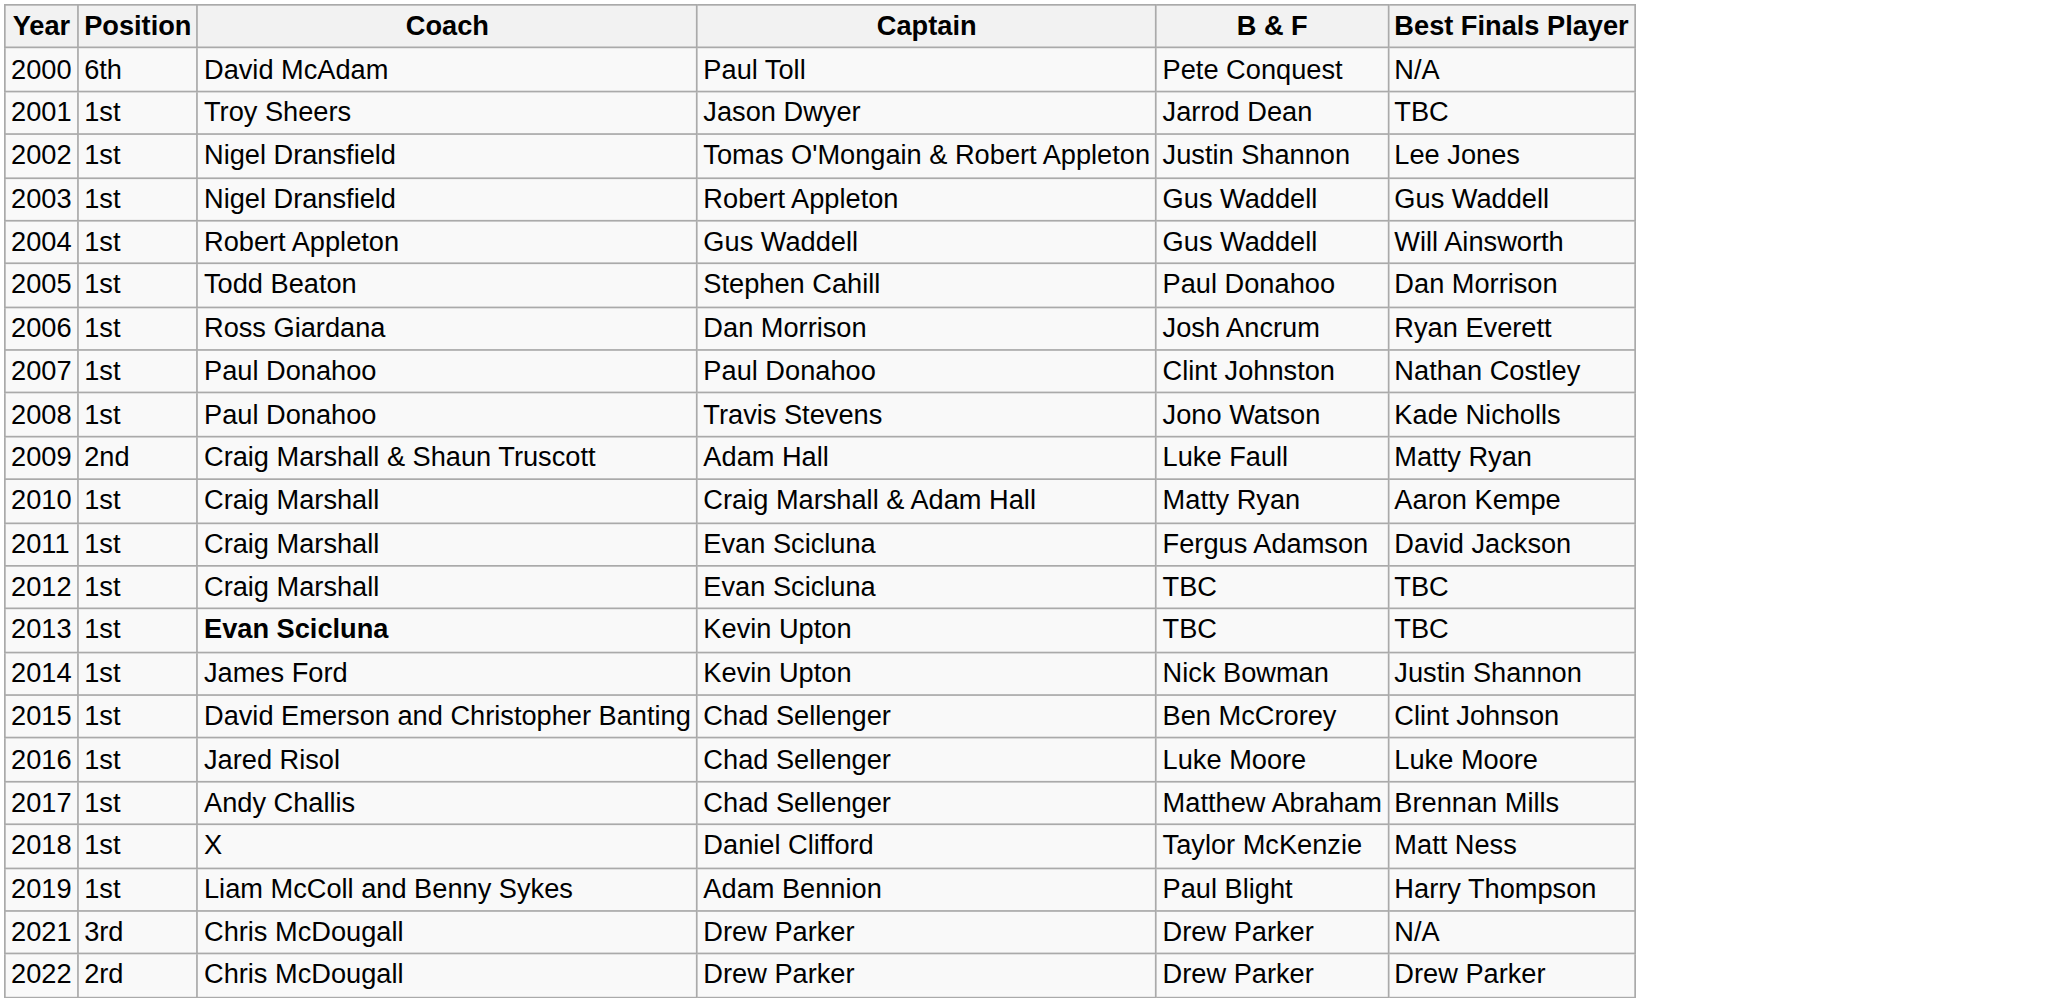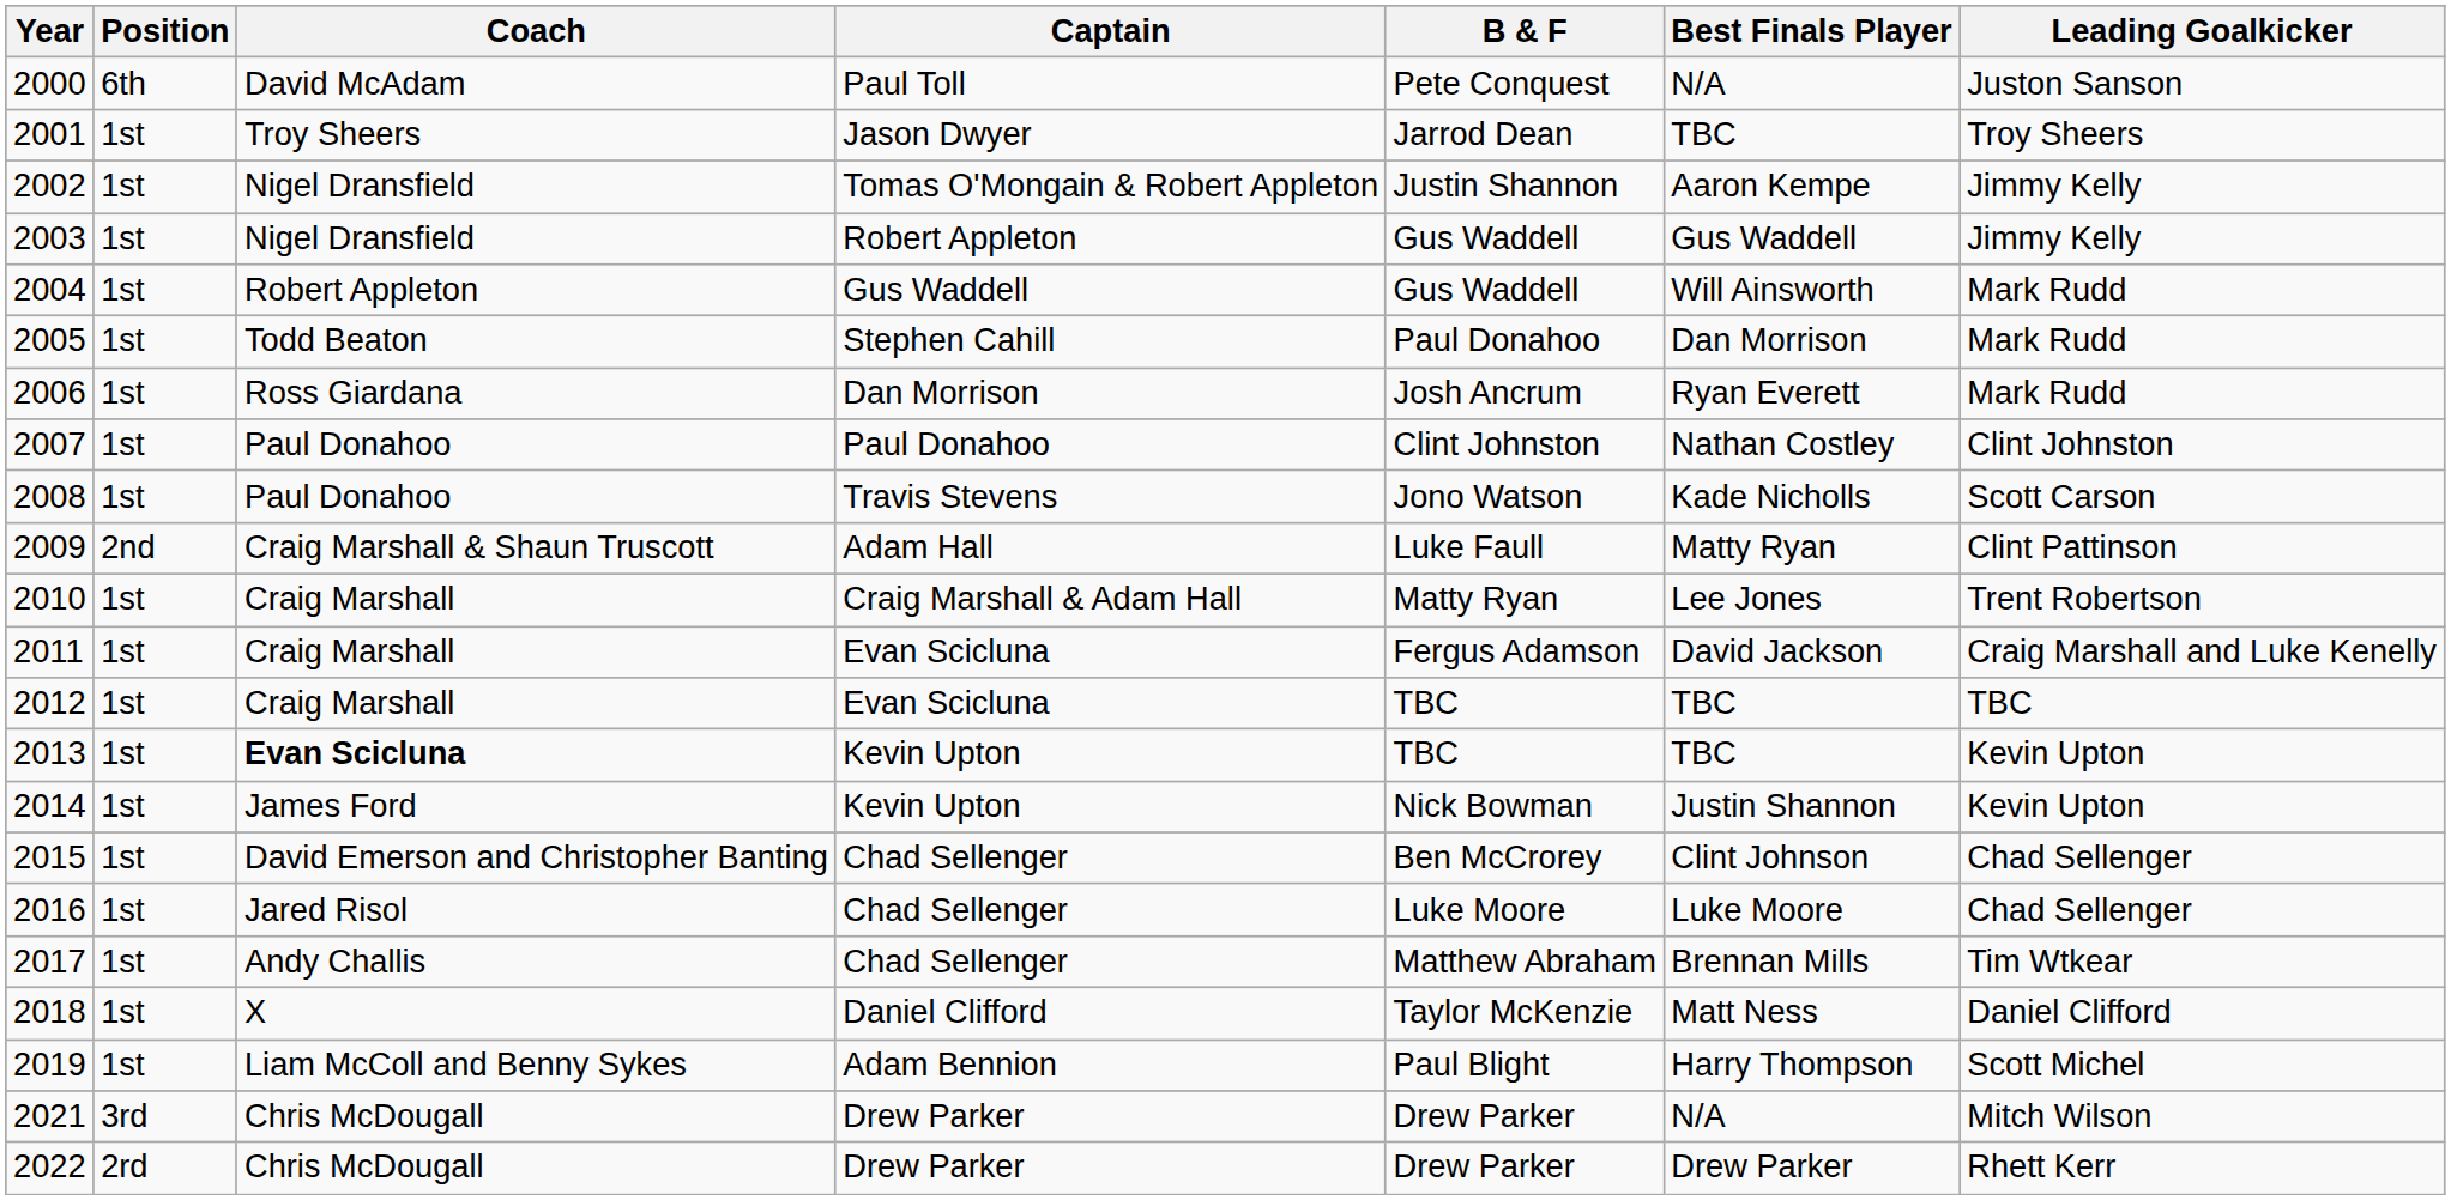 <table class="wikitable">
 <tr>
 <th>Year</th>
 <th>Position</th>
 <th>Coach</th>
 <th>Captain</th>
 <th>B & F</th>
 <th>Best Finals Player</th>
+<th>Leading Goalkicker</th>
 </tr>
 <tr>
 <td>2000</td>
 <td>6th</td>
 <td>David McAdam</td>
 <td>Paul Toll</td>
 <td>Pete Conquest</td>
 <td>N/A</td>
+<td>Juston Sanson</td>
 </tr>
 <tr>
 <td>2001</td>
 <td>1st</td>
 <td>Troy Sheers</td>
 <td>Jason Dwyer</td>
 <td>Jarrod Dean</td>
 <td>TBC</td>
+<td>Troy Sheers</td>
 </tr>
 <tr>
 <td>2002</td>
 <td>1st</td>
 <td>Nigel Dransfield</td>
 <td>Tomas O'Mongain & Robert Appleton</td>
 <td>Justin Shannon</td>
-<td>Lee Jones</td>
+<td>Aaron Kempe</td>
+<td>Jimmy Kelly</td>
 </tr>
 <tr>
 <td>2003</td>
 <td>1st</td>
 <td>Nigel Dransfield</td>
 <td>Robert Appleton</td>
 <td>Gus Waddell</td>
 <td>Gus Waddell</td>
+<td>Jimmy Kelly</td>
 </tr>
 <tr>
 <td>2004</td>
 <td>1st</td>
 <td>Robert Appleton</td>
 <td>Gus Waddell</td>
 <td>Gus Waddell</td>
 <td>Will Ainsworth</td>
+<td>Mark Rudd</td>
 </tr>
 <tr>
 <td>2005</td>
 <td>1st</td>
 <td>Todd Beaton</td>
 <td>Stephen Cahill</td>
 <td>Paul Donahoo</td>
 <td>Dan Morrison</td>
+<td>Mark Rudd</td>
 </tr>
 <tr>
 <td>2006</td>
 <td>1st</td>
 <td>Ross Giardana</td>
 <td>Dan Morrison</td>
 <td>Josh Ancrum</td>
 <td>Ryan Everett</td>
+<td>Mark Rudd</td>
 </tr>
 <tr>
 <td>2007</td>
 <td>1st</td>
 <td>Paul Donahoo</td>
 <td>Paul Donahoo</td>
 <td>Clint Johnston</td>
 <td>Nathan Costley</td>
+<td>Clint Johnston</td>
 </tr>
 <tr>
 <td>2008</td>
 <td>1st</td>
 <td>Paul Donahoo</td>
 <td>Travis Stevens</td>
 <td>Jono Watson</td>
 <td>Kade Nicholls</td>
+<td>Scott Carson</td>
 </tr>
 <tr>
 <td>2009</td>
 <td>2nd</td>
 <td>Craig Marshall & Shaun Truscott</td>
 <td>Adam Hall</td>
 <td>Luke Faull</td>
 <td>Matty Ryan</td>
+<td>Clint Pattinson</td>
 </tr>
 <tr>
 <td>2010</td>
 <td>1st</td>
 <td>Craig Marshall</td>
 <td>Craig Marshall & Adam Hall</td>
 <td>Matty Ryan</td>
-<td>Aaron Kempe</td>
+<td>Lee Jones</td>
+<td>Trent Robertson</td>
 </tr>
 <tr>
 <td>2011</td>
 <td>1st</td>
 <td>Craig Marshall</td>
 <td>Evan Scicluna</td>
 <td>Fergus Adamson</td>
 <td>David Jackson</td>
+<td>Craig Marshall and Luke Kenelly</td>
 </tr>
 <tr>
 <td>2012</td>
 <td>1st</td>
 <td>Craig Marshall</td>
 <td>Evan Scicluna</td>
+<td>TBC</td>
 <td>TBC</td>
 <td>TBC</td>
 </tr>
 <tr>
 <td>2013</td>
 <td>1st</td>
 <td><strong>Evan Scicluna</strong></td>
 <td>Kevin Upton</td>
 <td>TBC</td>
 <td>TBC</td>
+<td>Kevin Upton</td>
 </tr>
 <tr>
 <td>2014</td>
 <td>1st</td>
 <td>James Ford</td>
 <td>Kevin Upton</td>
 <td>Nick Bowman</td>
 <td>Justin Shannon</td>
+<td>Kevin Upton</td>
 </tr>
 <tr>
 <td>2015</td>
 <td>1st</td>
 <td>David Emerson and Christopher Banting</td>
 <td>Chad Sellenger</td>
 <td>Ben McCrorey</td>
 <td>Clint Johnson</td>
+<td>Chad Sellenger</td>
 </tr>
 <tr>
 <td>2016</td>
 <td>1st</td>
 <td>Jared Risol</td>
 <td>Chad Sellenger</td>
 <td>Luke Moore</td>
 <td>Luke Moore</td>
+<td>Chad Sellenger</td>
 </tr>
 <tr>
 <td>2017</td>
 <td>1st</td>
 <td>Andy Challis</td>
 <td>Chad Sellenger</td>
 <td>Matthew Abraham</td>
 <td>Brennan Mills</td>
+<td>Tim Wtkear</td>
 </tr>
 <tr>
 <td>2018</td>
 <td>1st</td>
 <td>X</td>
 <td>Daniel Clifford</td>
 <td>Taylor McKenzie</td>
 <td>Matt Ness</td>
+<td>Daniel Clifford</td>
 </tr>
 <tr>
 <td>2019</td>
 <td>1st</td>
 <td>Liam McColl and Benny Sykes</td>
 <td>Adam Bennion</td>
 <td>Paul Blight</td>
 <td>Harry Thompson</td>
+<td>Scott Michel</td>
 </tr>
 <tr>
 <td>2021</td>
 <td>3rd</td>
 <td>Chris McDougall</td>
 <td>Drew Parker</td>
 <td>Drew Parker</td>
 <td>N/A</td>
+<td>Mitch Wilson</td>
 </tr>
 <tr>
 <td>2022</td>
 <td>2rd</td>
 <td>Chris McDougall</td>
 <td>Drew Parker</td>
 <td>Drew Parker</td>
 <td>Drew Parker</td>
+<td>Rhett Kerr</td>
 </tr>
 </table>
